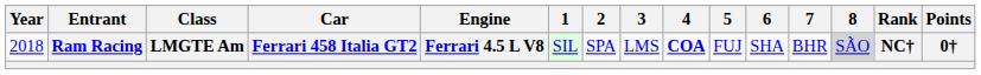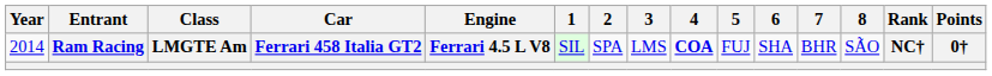 <table class="wikitable" style="text-align:center; font-size:85%">
 <tr>
 <th>Year</th>
 <th>Entrant</th>
 <th>Class</th>
 <th>Car</th>
 <th>Engine</th>
 <th>1</th>
 <th>2</th>
 <th>3</th>
 <th>4</th>
 <th>5</th>
 <th>6</th>
 <th>7</th>
 <th>8</th>
 <th>Rank</th>
 <th>Points</th>
 </tr>
 <tr>
-<td><a href='#'>2018</a></td>
+<td><a href='#'>2014</a></td>
 <th nowrap><a href='#'>Ram Racing</a></th>
 <th nowrap>LMGTE Am</th>
 <th nowrap><a href='#'>Ferrari 458 Italia GT2</a></th>
 <th nowrap><a href='#'>Ferrari</a> 4.5 L V8</th>
 <td style="background:#DFFFDF;"><a href='#'>SIL</a><br></td>
 <td><a href='#'>SPA</a></td>
 <td><a href='#'>LMS</a></td>
 <td><strong><a href='#'>COA</a></strong></td>
 <td><a href='#'>FUJ</a></td>
 <td><a href='#'>SHA</a></td>
 <td><a href='#'>BHR</a></td>
-<td style="background: lightgrey;"><a href='#'>SÃO</a></td>
+<td><a href='#'>SÃO</a></td>
 <th>NC†</th>
 <th>0†</th>
 </tr>
 <tr>
 <th colspan="15"></th>
 </tr>
 </table>
